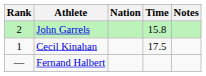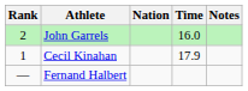 <table class="wikitable sortable" style="text-align:center">
 <tr>
 <th>Rank</th>
 <th>Athlete</th>
 <th>Nation</th>
 <th>Time</th>
 <th>Notes</th>
 </tr>
 <tr bgcolor=bbf3bb>
 <td>2</td>
 <td align=left><a href='#'>John Garrels</a></td>
 <td align=left></td>
-<td>15.8</td>
+<td>16.0</td>
 <td></td>
 </tr>
 <tr>
 <td>1</td>
 <td align=left><a href='#'>Cecil Kinahan</a></td>
 <td align=left></td>
-<td>17.5</td>
+<td>17.9</td>
 <td></td>
 </tr>
 <tr>
 <td data-sort-value=3>—</td>
 <td align=left><a href='#'>Fernand Halbert</a></td>
 <td align=left></td>
 <td></td>
 <td></td>
 </tr>
 </table>
